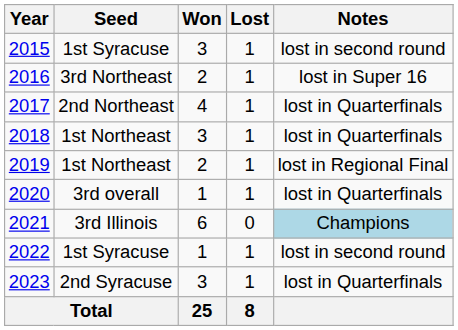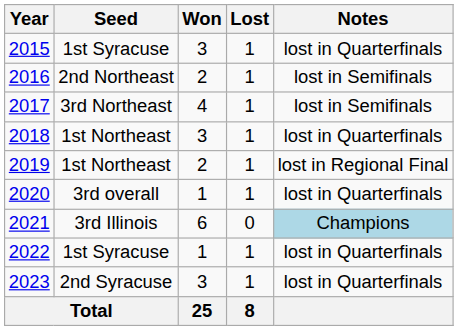 <table class="wikitable" style="text-align:center;">
 <tr>
 <th>Year</th>
 <th>Seed</th>
 <th>Won</th>
 <th>Lost</th>
 <th>Notes</th>
 </tr>
 <tr>
 <td><a href='#'>2015</a></td>
 <td>1st Syracuse</td>
 <td>3</td>
 <td>1</td>
-<td>lost in second round</td>
+<td>lost in Quarterfinals</td>
 </tr>
 <tr>
 <td><a href='#'>2016</a></td>
-<td>3rd Northeast</td>
+<td>2nd Northeast</td>
 <td>2</td>
 <td>1</td>
-<td>lost in Super 16</td>
+<td>lost in Semifinals</td>
 </tr>
 <tr>
 <td><a href='#'>2017</a></td>
-<td>2nd Northeast</td>
+<td>3rd Northeast</td>
 <td>4</td>
 <td>1</td>
-<td>lost in Quarterfinals</td>
+<td>lost in Semifinals</td>
 </tr>
 <tr>
 <td><a href='#'>2018</a></td>
 <td>1st Northeast</td>
 <td>3</td>
 <td>1</td>
 <td>lost in Quarterfinals</td>
 </tr>
 <tr>
 <td><a href='#'>2019</a></td>
 <td>1st Northeast</td>
 <td>2</td>
 <td>1</td>
 <td>lost in Regional Final</td>
 </tr>
 <tr>
 <td><a href='#'>2020</a></td>
 <td>3rd overall</td>
 <td>1</td>
 <td>1</td>
 <td>lost in Quarterfinals</td>
 </tr>
 <tr>
 <td><a href='#'>2021</a></td>
 <td>3rd Illinois</td>
 <td>6</td>
 <td>0</td>
 <td bgcolor=lightblue>Champions</td>
 </tr>
 <tr>
 <td><a href='#'>2022</a></td>
 <td>1st Syracuse</td>
 <td>1</td>
 <td>1</td>
-<td>lost in second round</td>
+<td>lost in Quarterfinals</td>
 </tr>
 <tr>
 <td><a href='#'>2023</a></td>
 <td>2nd Syracuse</td>
 <td>3</td>
 <td>1</td>
 <td>lost in Quarterfinals</td>
 </tr>
 <tr>
 <th colspan=2>Total</th>
 <th>25</th>
 <th>8</th>
 <th></th>
 </tr>
 </table>
